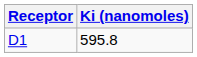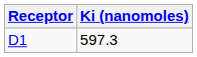 <table class="wikitable">
 <tr>
 <th scope="col"><a href='#'>Receptor</a></th>
 <th scope="col"><a href='#'>Ki (nanomoles)</a></th>
 </tr>
 <tr>
 <td><a href='#'>D1</a></td>
-<td>595.8</td>
+<td>597.3</td>
 </tr>
 </table>
